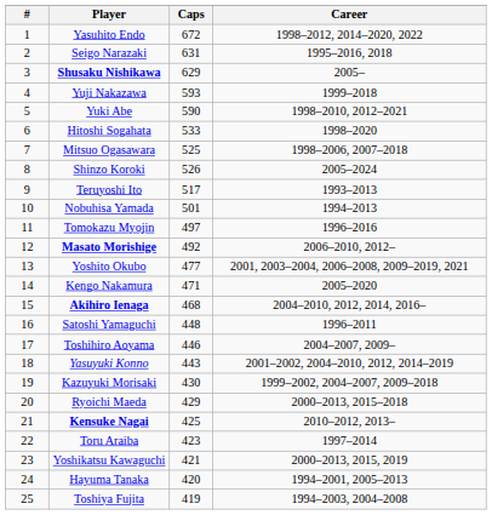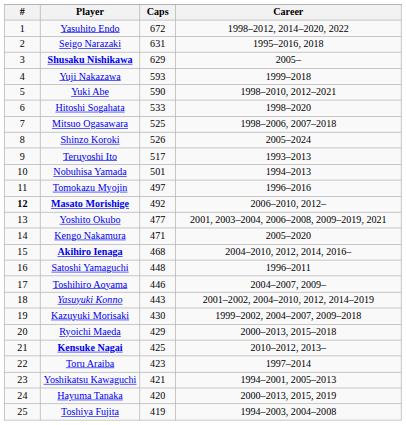 <table class="wikitable" style="text-align:center;">
 <tr>
 </tr>
 <tr>
 <th width=50px>#</th>
 <th style="width:150px;">Player</th>
 <th width=50px>Caps</th>
 <th style="width:350px;">Career</th>
 </tr>
 <tr>
 <td>1</td>
 <td><a href='#'>Yasuhito Endo</a></td>
 <td>672</td>
 <td>1998–2012, 2014–2020, 2022</td>
 </tr>
 <tr>
 <td>2</td>
 <td><a href='#'>Seigo Narazaki</a></td>
 <td>631</td>
 <td>1995–2016, 2018</td>
 </tr>
 <tr>
 <td>3</td>
 <td><strong><a href='#'>Shusaku Nishikawa</a></strong></td>
 <td>629</td>
 <td>2005–</td>
 </tr>
 <tr>
 <td>4</td>
 <td><a href='#'>Yuji Nakazawa</a></td>
 <td>593</td>
 <td>1999–2018</td>
 </tr>
 <tr>
 <td>5</td>
 <td><a href='#'>Yuki Abe</a></td>
 <td>590</td>
 <td>1998–2010, 2012–2021</td>
 </tr>
 <tr>
 <td>6</td>
 <td><a href='#'>Hitoshi Sogahata</a></td>
 <td>533</td>
 <td>1998–2020</td>
 </tr>
 <tr>
 <td>7</td>
 <td><a href='#'>Mitsuo Ogasawara</a></td>
 <td>525</td>
 <td>1998–2006, 2007–2018</td>
 </tr>
 <tr>
 <td>8</td>
 <td><a href='#'>Shinzo Koroki</a></td>
 <td>526</td>
 <td>2005–2024</td>
 </tr>
 <tr>
 <td>9</td>
 <td><a href='#'>Teruyoshi Ito</a></td>
 <td>517</td>
 <td>1993–2013</td>
 </tr>
 <tr>
 <td>10</td>
 <td><a href='#'>Nobuhisa Yamada</a></td>
 <td>501</td>
 <td>1994–2013</td>
 </tr>
 <tr>
 <td>11</td>
 <td><a href='#'>Tomokazu Myojin</a></td>
 <td>497</td>
 <td>1996–2016</td>
 </tr>
 <tr>
-<td>12</td>
+<td><strong>12</strong></td>
 <td><strong><a href='#'>Masato Morishige</a></strong></td>
 <td>492</td>
 <td>2006–2010, 2012–</td>
 </tr>
 <tr>
 <td>13</td>
 <td><a href='#'>Yoshito Okubo</a></td>
 <td>477</td>
 <td>2001, 2003–2004, 2006–2008, 2009–2019, 2021</td>
 </tr>
 <tr>
 <td>14</td>
 <td><a href='#'>Kengo Nakamura</a></td>
 <td>471</td>
 <td>2005–2020</td>
 </tr>
 <tr>
 <td>15</td>
 <td><strong><a href='#'>Akihiro Ienaga</a></strong></td>
 <td>468</td>
 <td>2004–2010, 2012, 2014, 2016–</td>
 </tr>
 <tr>
 <td>16</td>
 <td><a href='#'>Satoshi Yamaguchi</a></td>
 <td>448</td>
 <td>1996–2011</td>
 </tr>
 <tr>
 <td>17</td>
 <td><a href='#'>Toshihiro Aoyama</a></td>
 <td>446</td>
 <td>2004–2007, 2009–</td>
 </tr>
 <tr>
 <td>18</td>
 <td><em><a href='#'>Yasuyuki Konno</a></em></td>
 <td>443</td>
 <td>2001–2002, 2004–2010, 2012, 2014–2019</td>
 </tr>
 <tr>
 <td>19</td>
 <td><a href='#'>Kazuyuki Morisaki</a></td>
 <td>430</td>
 <td>1999–2002, 2004–2007, 2009–2018</td>
 </tr>
 <tr>
 <td>20</td>
 <td><a href='#'>Ryoichi Maeda</a></td>
 <td>429</td>
 <td>2000–2013, 2015–2018</td>
 </tr>
 <tr>
 <td>21</td>
 <td><strong><a href='#'>Kensuke Nagai</a></strong></td>
 <td>425</td>
 <td>2010–2012, 2013–</td>
 </tr>
 <tr>
 <td>22</td>
 <td><a href='#'>Toru Araiba</a></td>
 <td>423</td>
 <td>1997–2014</td>
 </tr>
 <tr>
 <td>23</td>
 <td><a href='#'>Yoshikatsu Kawaguchi</a></td>
 <td>421</td>
-<td>2000–2013, 2015, 2019</td>
+<td>1994–2001, 2005–2013</td>
 </tr>
 <tr>
 <td>24</td>
 <td><a href='#'>Hayuma Tanaka</a></td>
 <td>420</td>
-<td>1994–2001, 2005–2013</td>
+<td>2000–2013, 2015, 2019</td>
 </tr>
 <tr>
 <td>25</td>
 <td><a href='#'>Toshiya Fujita</a></td>
 <td>419</td>
 <td>1994–2003, 2004–2008</td>
 </tr>
 </table>
